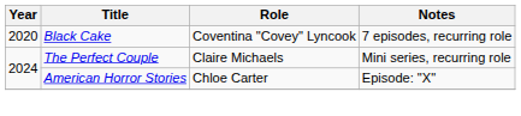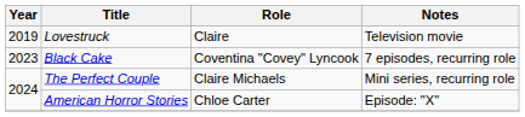 <table class="wikitable sortable">
 <tr>
 <th>Year</th>
 <th>Title</th>
 <th>Role</th>
 <th class="unsortable">Notes</th>
 </tr>
 <tr>
-<td>2020</td>
+<td>2019</td>
+<td><em>Lovestruck</em></td>
+<td>Claire</td>
+<td>Television movie</td>
+</tr>
+<tr>
+<td>2023</td>
 <td><em><a href='#'>Black Cake</a></em></td>
 <td>Coventina "Covey" Lyncook</td>
 <td>7 episodes, recurring role</td>
 </tr>
 <tr>
 <td rowspan="2">2024</td>
 <td><em><a href='#'>The Perfect Couple</a></em></td>
 <td>Claire Michaels</td>
 <td>Mini series, recurring role</td>
 </tr>
 <tr>
 <td><em><a href='#'>American Horror Stories</a></em></td>
 <td>Chloe Carter</td>
 <td>Episode: "X"</td>
 </tr>
 <tr>
 </tr>
 </table>
